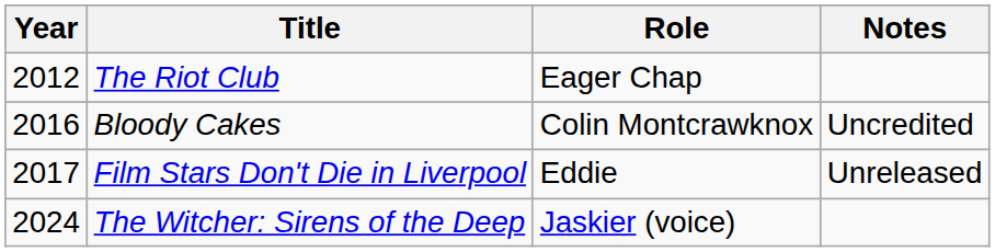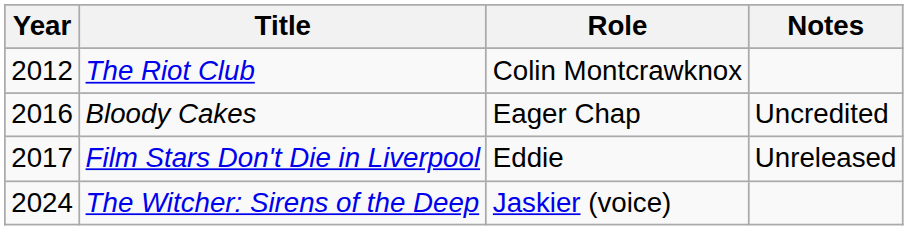 <table class="wikitable sortable">
 <tr>
 <th>Year</th>
 <th>Title</th>
 <th>Role</th>
 <th>Notes</th>
 </tr>
 <tr>
 <td>2012</td>
 <td><em><a href='#'>The Riot Club</a></em></td>
-<td>Eager Chap</td>
+<td>Colin Montcrawknox</td>
 <td></td>
 </tr>
 <tr>
 <td>2016</td>
 <td><em>Bloody Cakes</em></td>
-<td>Colin Montcrawknox</td>
+<td>Eager Chap</td>
 <td>Uncredited</td>
 </tr>
 <tr>
 <td>2017</td>
 <td><em><a href='#'>Film Stars Don't Die in Liverpool</a></em></td>
 <td>Eddie</td>
 <td>Unreleased</td>
 </tr>
 <tr>
 <td>2024</td>
 <td><em><a href='#'>The Witcher: Sirens of the Deep</a></em></td>
 <td><a href='#'>Jaskier</a> (voice)</td>
 <td></td>
 </tr>
 </table>
